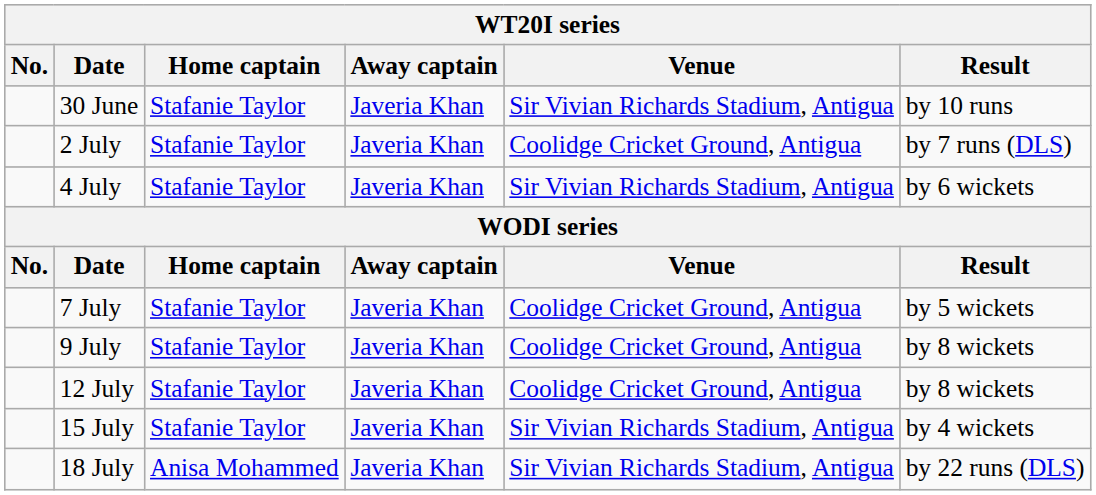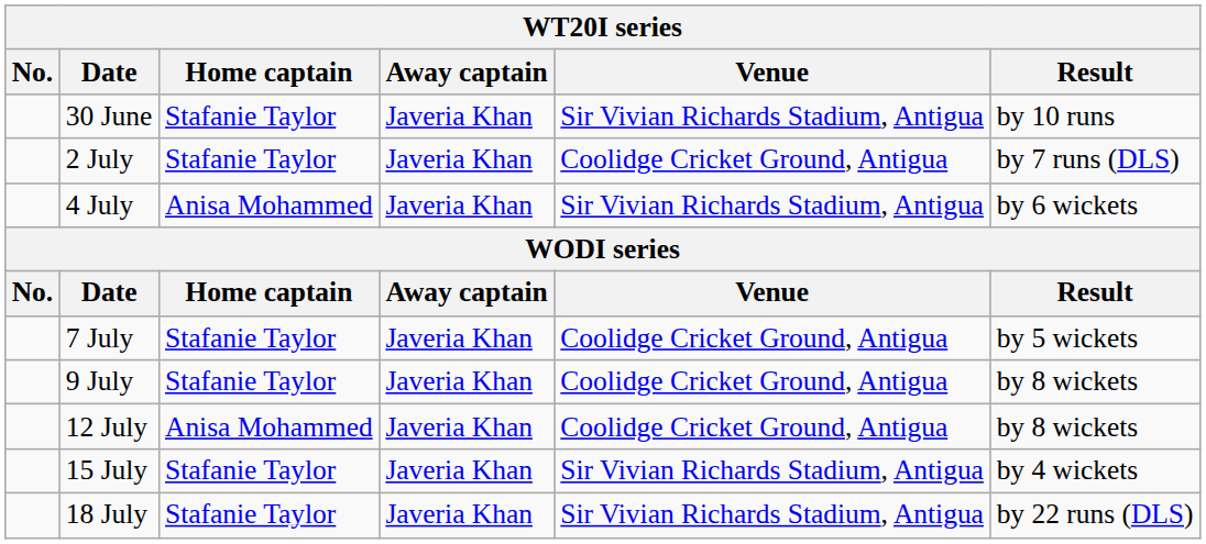 <table class="wikitable">
 <tr>
 <th colspan="9">WT20I series</th>
 </tr>
 <tr>
 <th>No.</th>
 <th>Date</th>
 <th>Home captain</th>
 <th>Away captain</th>
 <th>Venue</th>
 <th>Result</th>
 </tr>
 <tr>
 <td></td>
 <td>30 June</td>
 <td><a href='#'>Stafanie Taylor</a></td>
 <td><a href='#'>Javeria Khan</a></td>
 <td><a href='#'>Sir Vivian Richards Stadium</a>, <a href='#'>Antigua</a></td>
 <td> by 10 runs</td>
 </tr>
 <tr>
 <td></td>
 <td>2 July</td>
 <td><a href='#'>Stafanie Taylor</a></td>
 <td><a href='#'>Javeria Khan</a></td>
 <td><a href='#'>Coolidge Cricket Ground</a>, <a href='#'>Antigua</a></td>
 <td> by 7 runs (<a href='#'>DLS</a>)</td>
 </tr>
 <tr>
 <td></td>
 <td>4 July</td>
-<td><a href='#'>Stafanie Taylor</a></td>
+<td><a href='#'>Anisa Mohammed</a></td>
 <td><a href='#'>Javeria Khan</a></td>
 <td><a href='#'>Sir Vivian Richards Stadium</a>, <a href='#'>Antigua</a></td>
 <td> by 6 wickets</td>
 </tr>
 <tr>
 <th colspan="9">WODI series</th>
 </tr>
 <tr>
 <th>No.</th>
 <th>Date</th>
 <th>Home captain</th>
 <th>Away captain</th>
 <th>Venue</th>
 <th>Result</th>
 </tr>
 <tr>
 <td></td>
 <td>7 July</td>
 <td><a href='#'>Stafanie Taylor</a></td>
 <td><a href='#'>Javeria Khan</a></td>
 <td><a href='#'>Coolidge Cricket Ground</a>, <a href='#'>Antigua</a></td>
 <td> by 5 wickets</td>
 </tr>
 <tr>
 <td></td>
 <td>9 July</td>
 <td><a href='#'>Stafanie Taylor</a></td>
 <td><a href='#'>Javeria Khan</a></td>
 <td><a href='#'>Coolidge Cricket Ground</a>, <a href='#'>Antigua</a></td>
 <td> by 8 wickets</td>
 </tr>
 <tr>
 <td></td>
 <td>12 July</td>
-<td><a href='#'>Stafanie Taylor</a></td>
+<td><a href='#'>Anisa Mohammed</a></td>
 <td><a href='#'>Javeria Khan</a></td>
 <td><a href='#'>Coolidge Cricket Ground</a>, <a href='#'>Antigua</a></td>
 <td> by 8 wickets</td>
 </tr>
 <tr>
 <td></td>
 <td>15 July</td>
 <td><a href='#'>Stafanie Taylor</a></td>
 <td><a href='#'>Javeria Khan</a></td>
 <td><a href='#'>Sir Vivian Richards Stadium</a>, <a href='#'>Antigua</a></td>
 <td> by 4 wickets</td>
 </tr>
 <tr>
 <td></td>
 <td>18 July</td>
-<td><a href='#'>Anisa Mohammed</a></td>
+<td><a href='#'>Stafanie Taylor</a></td>
 <td><a href='#'>Javeria Khan</a></td>
 <td><a href='#'>Sir Vivian Richards Stadium</a>, <a href='#'>Antigua</a></td>
 <td> by 22 runs (<a href='#'>DLS</a>)</td>
 </tr>
 </table>
